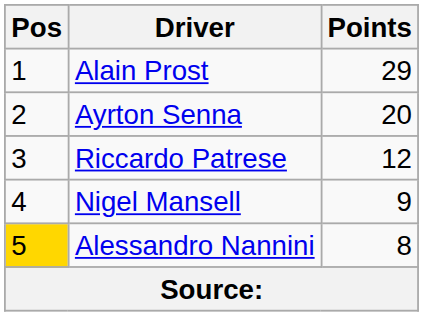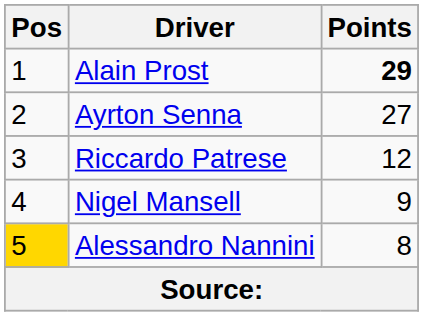 <table class="wikitable" style="font-size: 95%;">
 <tr>
 <th>Pos</th>
 <th>Driver</th>
 <th>Points</th>
 </tr>
 <tr>
 <td>1</td>
 <td> <a href='#'>Alain Prost</a></td>
-<td align=right>29</td>
+<td align=right><strong>29</strong></td>
 </tr>
 <tr>
 <td>2</td>
 <td> <a href='#'>Ayrton Senna</a></td>
-<td align=right>20</td>
+<td align=right>27</td>
 </tr>
 <tr>
 <td>3</td>
 <td> <a href='#'>Riccardo Patrese</a></td>
 <td align=right>12</td>
 </tr>
 <tr>
 <td>4</td>
 <td> <a href='#'>Nigel Mansell</a></td>
 <td align=right>9</td>
 </tr>
 <tr>
 <td style="background: gold;">5</td>
 <td> <a href='#'>Alessandro Nannini</a></td>
 <td align=right>8</td>
 </tr>
 <tr>
 <th colspan=4>Source:</th>
 </tr>
 </table>
